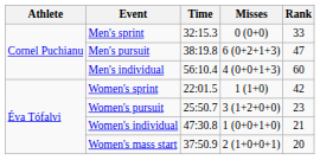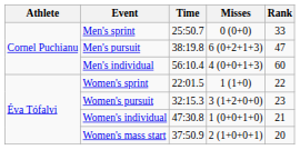 <table class="wikitable" style="font-size:90%">
 <tr>
 <th>Athlete</th>
 <th>Event</th>
 <th>Time</th>
 <th>Misses</th>
 <th>Rank</th>
 </tr>
 <tr align=center>
 <td align=left rowspan=3><a href='#'>Cornel Puchianu</a></td>
 <td align=left><a href='#'>Men's sprint</a></td>
-<td>32:15.3</td>
+<td>25:50.7</td>
 <td>0 (0+0)</td>
 <td>33</td>
 </tr>
 <tr align=center>
 <td align=left><a href='#'>Men's pursuit</a></td>
 <td>38:19.8</td>
 <td>6 (0+2+1+3)</td>
 <td>47</td>
 </tr>
 <tr align=center>
 <td align=left><a href='#'>Men's individual</a></td>
 <td>56:10.4</td>
 <td>4 (0+0+1+3)</td>
 <td>60</td>
 </tr>
 <tr align=center>
 <td align=left rowspan=4><a href='#'>Éva Tófalvi</a></td>
 <td align=left><a href='#'>Women's sprint</a></td>
 <td>22:01.5</td>
 <td>1 (1+0)</td>
-<td>42</td>
+<td>22</td>
 </tr>
 <tr align=center>
 <td align=left><a href='#'>Women's pursuit</a></td>
-<td>25:50.7</td>
+<td>32:15.3</td>
 <td>3 (1+2+0+0)</td>
 <td>23</td>
 </tr>
 <tr align=center>
 <td align=left><a href='#'>Women's individual</a></td>
 <td>47:30.8</td>
 <td>1 (0+0+1+0)</td>
 <td>21</td>
 </tr>
 <tr align=center>
 <td align=left><a href='#'>Women's mass start</a></td>
 <td>37:50.9</td>
 <td>2 (1+0+0+1)</td>
 <td>20</td>
 </tr>
 </table>
